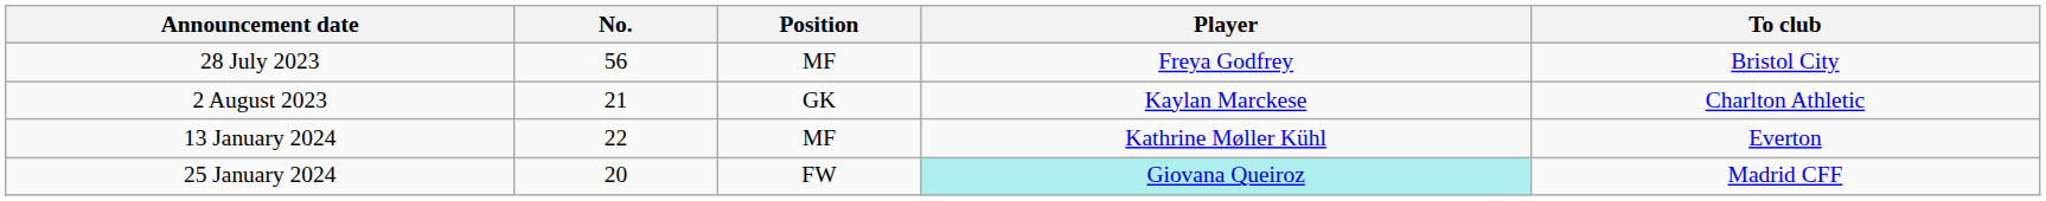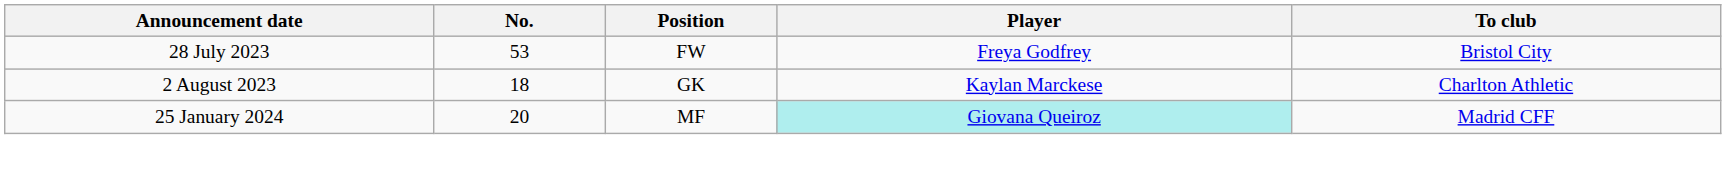 <table class="wikitable sortable" style="width:95%; text-align:center; font-size:85%; text-align:centre;">
 <tr>
 <th width="25%">Announcement date</th>
 <th width="10%">No.</th>
 <th width="10%">Position</th>
 <th>Player</th>
 <th width="25%">To club</th>
 </tr>
 <tr>
 <td>28 July 2023</td>
-<td>56</td>
-<td>MF</td>
+<td>53</td>
+<td>FW</td>
 <td> <a href='#'>Freya Godfrey</a></td>
 <td> <a href='#'>Bristol City</a></td>
 </tr>
 <tr>
 <td>2 August 2023</td>
-<td>21</td>
+<td>18</td>
 <td>GK</td>
 <td> <a href='#'>Kaylan Marckese</a></td>
 <td> <a href='#'>Charlton Athletic</a></td>
 </tr>
 <tr>
-<td>13 January 2024</td>
-<td>22</td>
-<td>MF</td>
-<td> <a href='#'>Kathrine Møller Kühl</a></td>
-<td> <a href='#'>Everton</a></td>
-</tr>
-<tr>
 <td>25 January 2024</td>
 <td>20</td>
-<td>FW</td>
+<td>MF</td>
 <td style="background: paleturquoise;"> <a href='#'>Giovana Queiroz</a></td>
 <td> <a href='#'>Madrid CFF</a></td>
 </tr>
 </table>
